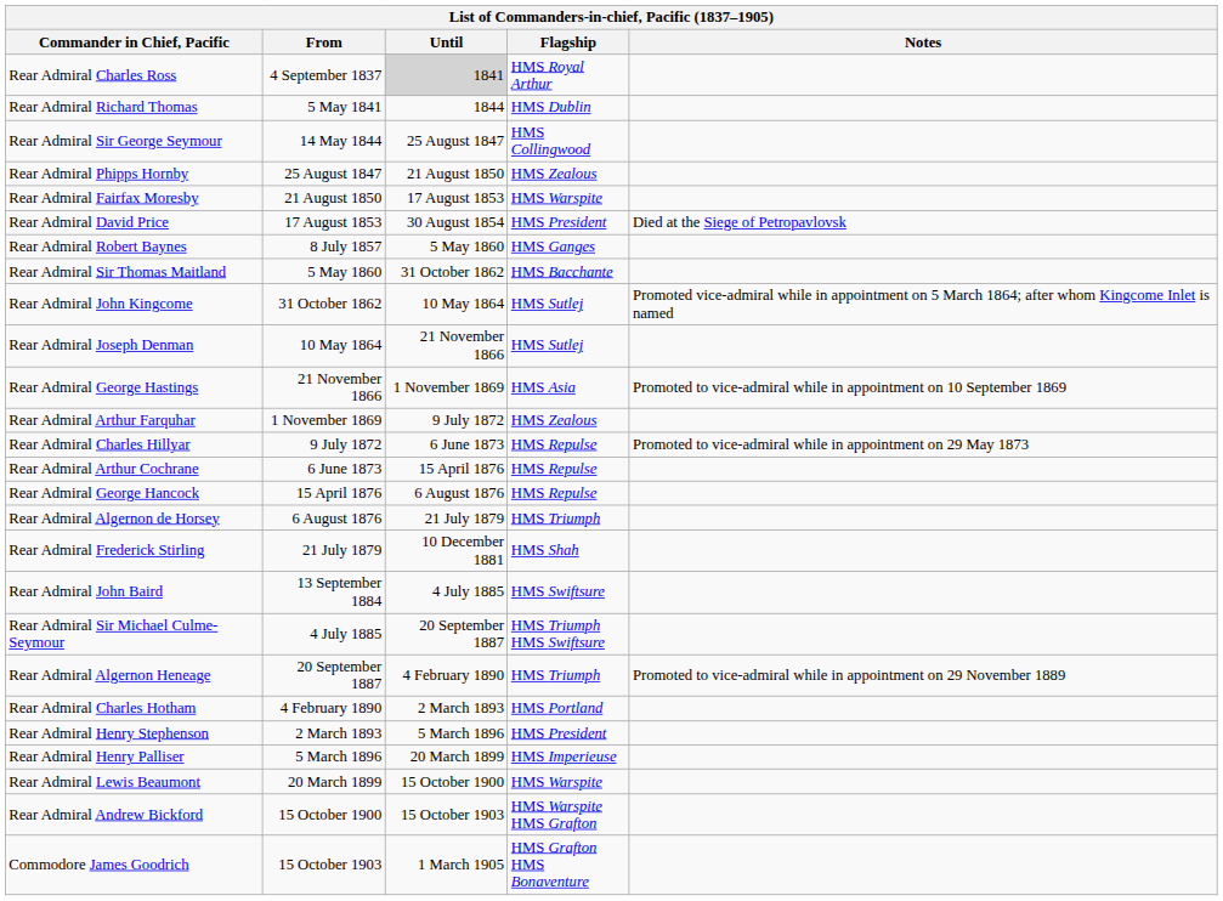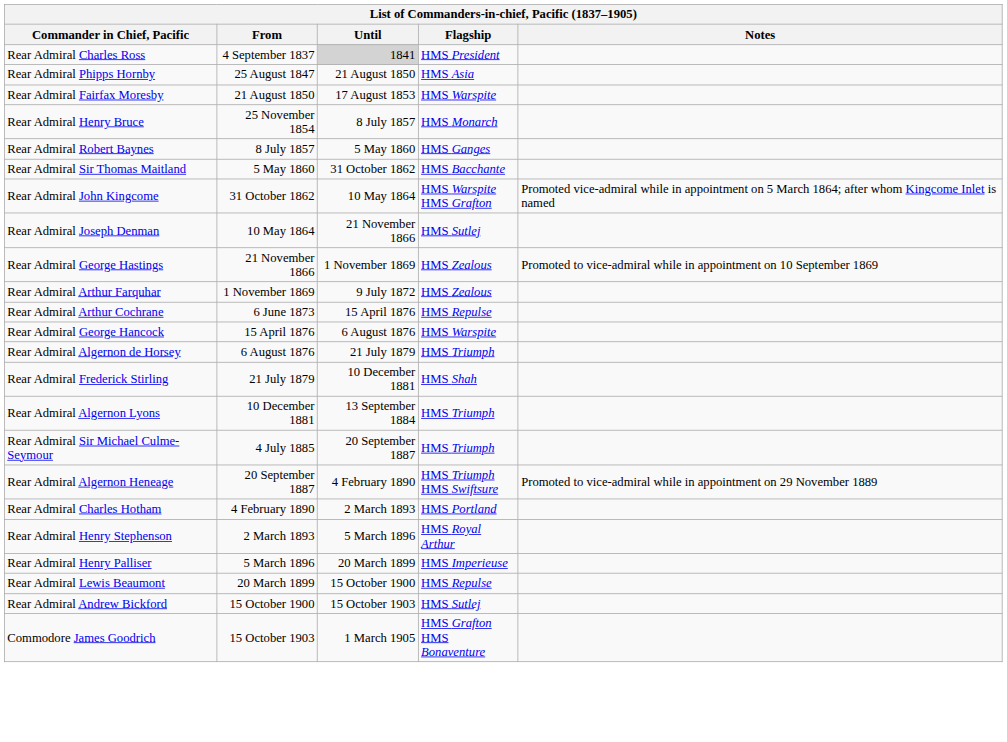 <table class="wikitable" style="width:100%;">
 <tr>
 <th colspan="5">List of Commanders-in-chief, Pacific (1837–1905)</th>
 </tr>
 <tr>
 <th>Commander in Chief, Pacific</th>
 <th>From</th>
 <th>Until</th>
 <th>Flagship</th>
 <th>Notes</th>
 </tr>
 <tr>
 <td>Rear Admiral <a href='#'>Charles Ross</a></td>
 <td style="text-align:right;">4 September 1837</td>
 <td style="background: lightgrey; text-align:right;">1841</td>
-<td><a href='#'>HMS <em>Royal Arthur</em></a></td>
-<td></td>
-</tr>
-<tr>
-<td>Rear Admiral <a href='#'>Richard Thomas</a></td>
-<td style="text-align:right;">5 May 1841</td>
-<td style="text-align:right;">1844</td>
-<td><a href='#'>HMS <em>Dublin</em></a></td>
-<td></td>
-</tr>
-<tr>
-<td>Rear Admiral <a href='#'>Sir George Seymour</a></td>
-<td style="text-align:right;">14 May 1844</td>
-<td style="text-align:right;">25 August 1847</td>
-<td><a href='#'>HMS <em>Collingwood</em></a></td>
+<td><a href='#'>HMS <em>President</em></a></td>
 <td></td>
 </tr>
 <tr>
 <td>Rear Admiral <a href='#'>Phipps Hornby</a></td>
 <td style="text-align:right;">25 August 1847</td>
 <td style="text-align:right;">21 August 1850</td>
-<td><a href='#'>HMS <em>Zealous</em></a></td>
+<td><a href='#'>HMS <em>Asia</em></a></td>
 <td></td>
 </tr>
 <tr>
 <td>Rear Admiral <a href='#'>Fairfax Moresby</a></td>
 <td style="text-align:right;">21 August 1850</td>
 <td style="text-align:right;">17 August 1853</td>
 <td><a href='#'>HMS <em>Warspite</em></a></td>
 <td></td>
 </tr>
 <tr>
-<td>Rear Admiral <a href='#'>David Price</a></td>
-<td style="text-align:right;">17 August 1853</td>
-<td style="text-align:right;">30 August 1854</td>
-<td><a href='#'>HMS <em>President</em></a></td>
-<td>Died at the <a href='#'>Siege of Petropavlovsk</a></td>
+<td>Rear Admiral <a href='#'>Henry Bruce</a></td>
+<td style="text-align:right;">25 November 1854</td>
+<td style="text-align:right;">8 July 1857</td>
+<td><a href='#'>HMS <em>Monarch</em></a></td>
+<td></td>
 </tr>
 <tr>
 <td>Rear Admiral <a href='#'>Robert Baynes</a></td>
 <td style="text-align:right;">8 July 1857</td>
 <td style="text-align:right;">5 May 1860</td>
 <td><a href='#'>HMS <em>Ganges</em></a></td>
 <td></td>
 </tr>
 <tr>
 <td>Rear Admiral <a href='#'>Sir Thomas Maitland</a></td>
 <td style="text-align:right;">5 May 1860</td>
 <td style="text-align:right;">31 October 1862</td>
 <td><a href='#'>HMS <em>Bacchante</em></a></td>
 <td></td>
 </tr>
 <tr>
 <td>Rear Admiral <a href='#'>John Kingcome</a></td>
 <td style="text-align:right;">31 October 1862</td>
 <td style="text-align:right;">10 May 1864</td>
-<td><a href='#'>HMS <em>Sutlej</em></a></td>
+<td><a href='#'>HMS <em>Warspite</em></a><br><a href='#'>HMS <em>Grafton</em></a></td>
 <td>Promoted vice-admiral while in appointment on 5 March 1864; after whom <a href='#'>Kingcome Inlet</a> is named</td>
 </tr>
 <tr>
 <td>Rear Admiral <a href='#'>Joseph Denman</a></td>
 <td style="text-align:right;">10 May 1864</td>
 <td style="text-align:right;">21 November 1866</td>
 <td><a href='#'>HMS <em>Sutlej</em></a></td>
 <td></td>
 </tr>
 <tr>
 <td>Rear Admiral <a href='#'>George Hastings</a></td>
 <td style="text-align:right;">21 November 1866</td>
 <td style="text-align:right;">1 November 1869</td>
-<td><a href='#'>HMS <em>Asia</em></a></td>
+<td><a href='#'>HMS <em>Zealous</em></a></td>
 <td>Promoted to vice-admiral while in appointment on 10 September 1869</td>
 </tr>
 <tr>
 <td>Rear Admiral <a href='#'>Arthur Farquhar</a></td>
 <td style="text-align:right;">1 November 1869</td>
 <td style="text-align:right;">9 July 1872</td>
 <td><a href='#'>HMS <em>Zealous</em></a></td>
 <td></td>
-</tr>
-<tr>
-<td>Rear Admiral <a href='#'>Charles Hillyar</a></td>
-<td style="text-align:right;">9 July 1872</td>
-<td style="text-align:right;">6 June 1873</td>
-<td><a href='#'>HMS <em>Repulse</em></a></td>
-<td>Promoted to vice-admiral while in appointment on 29 May 1873</td>
 </tr>
 <tr>
 <td>Rear Admiral <a href='#'>Arthur Cochrane</a></td>
 <td style="text-align:right;">6 June 1873</td>
 <td style="text-align:right;">15 April 1876</td>
 <td><a href='#'>HMS <em>Repulse</em></a></td>
 <td></td>
 </tr>
 <tr>
 <td>Rear Admiral <a href='#'>George Hancock</a></td>
 <td style="text-align:right;">15 April 1876</td>
 <td style="text-align:right;">6 August 1876</td>
-<td><a href='#'>HMS <em>Repulse</em></a></td>
+<td><a href='#'>HMS <em>Warspite</em></a></td>
 <td></td>
 </tr>
 <tr>
 <td>Rear Admiral <a href='#'>Algernon de Horsey</a></td>
 <td style="text-align:right;">6 August 1876</td>
 <td style="text-align:right;">21 July 1879</td>
 <td><a href='#'>HMS <em>Triumph</em></a></td>
 <td></td>
 </tr>
 <tr>
 <td>Rear Admiral <a href='#'>Frederick Stirling</a></td>
 <td style="text-align:right;">21 July 1879</td>
 <td style="text-align:right;">10 December 1881</td>
 <td><a href='#'>HMS <em>Shah</em></a></td>
 <td></td>
 </tr>
 <tr>
-<td>Rear Admiral <a href='#'>John Baird</a></td>
+<td>Rear Admiral <a href='#'>Algernon Lyons</a></td>
+<td style="text-align:right;">10 December 1881</td>
 <td style="text-align:right;">13 September 1884</td>
-<td style="text-align:right;">4 July 1885</td>
-<td><a href='#'>HMS <em>Swiftsure</em></a></td>
+<td><a href='#'>HMS <em>Triumph</em></a></td>
 <td></td>
 </tr>
 <tr>
 <td>Rear Admiral <a href='#'>Sir Michael Culme-Seymour</a></td>
 <td style="text-align:right;">4 July 1885</td>
 <td style="text-align:right;">20 September 1887</td>
-<td><a href='#'>HMS <em>Triumph</em></a><br><a href='#'>HMS <em>Swiftsure</em></a></td>
+<td><a href='#'>HMS <em>Triumph</em></a></td>
 <td></td>
 </tr>
 <tr>
 <td>Rear Admiral <a href='#'>Algernon Heneage</a></td>
 <td style="text-align:right;">20 September 1887</td>
 <td style="text-align:right;">4 February 1890</td>
-<td><a href='#'>HMS <em>Triumph</em></a></td>
+<td><a href='#'>HMS <em>Triumph</em></a><br><a href='#'>HMS <em>Swiftsure</em></a></td>
 <td>Promoted to vice-admiral while in appointment on 29 November 1889</td>
 </tr>
 <tr>
 <td>Rear Admiral <a href='#'>Charles Hotham</a></td>
 <td style="text-align:right;">4 February 1890</td>
 <td style="text-align:right;">2 March 1893</td>
 <td><a href='#'>HMS <em>Portland</em></a></td>
 <td></td>
 </tr>
 <tr>
 <td>Rear Admiral <a href='#'>Henry Stephenson</a></td>
 <td style="text-align:right;">2 March 1893</td>
 <td style="text-align:right;">5 March 1896</td>
-<td><a href='#'>HMS <em>President</em></a></td>
+<td><a href='#'>HMS <em>Royal Arthur</em></a></td>
 <td></td>
 </tr>
 <tr>
 <td>Rear Admiral <a href='#'>Henry Palliser</a></td>
 <td style="text-align:right;">5 March 1896</td>
 <td style="text-align:right;">20 March 1899</td>
 <td><a href='#'>HMS <em>Imperieuse</em></a></td>
 <td></td>
 </tr>
 <tr>
 <td>Rear Admiral <a href='#'>Lewis Beaumont</a></td>
 <td style="text-align:right;">20 March 1899</td>
 <td style="text-align:right;">15 October 1900</td>
-<td><a href='#'>HMS <em>Warspite</em></a></td>
+<td><a href='#'>HMS <em>Repulse</em></a></td>
 <td></td>
 </tr>
 <tr>
 <td>Rear Admiral <a href='#'>Andrew Bickford</a></td>
 <td style="text-align:right;">15 October 1900</td>
 <td style="text-align:right;">15 October 1903</td>
-<td><a href='#'>HMS <em>Warspite</em></a><br><a href='#'>HMS <em>Grafton</em></a></td>
+<td><a href='#'>HMS <em>Sutlej</em></a></td>
 <td></td>
 </tr>
 <tr>
 <td>Commodore <a href='#'>James Goodrich</a></td>
 <td style="text-align:right;">15 October 1903</td>
 <td style="text-align:right;">1 March 1905</td>
 <td><a href='#'>HMS <em>Grafton</em></a><br><a href='#'>HMS <em>Bonaventure</em></a></td>
 <td></td>
 </tr>
 </table>
